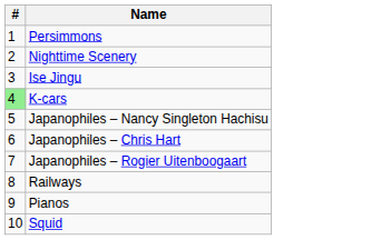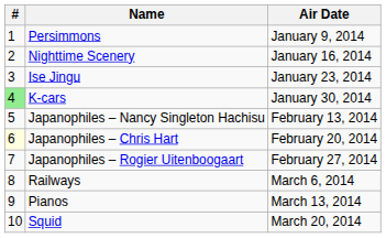 <table class="wikitable sortable">
 <tr>
 <th>#</th>
 <th>Name</th>
+<th>Air Date</th>
 </tr>
 <tr>
 <td>1</td>
 <td><a href='#'>Persimmons</a></td>
+<td>January 9, 2014</td>
 </tr>
 <tr>
 <td>2</td>
 <td><a href='#'>Nighttime Scenery</a></td>
+<td>January 16, 2014</td>
 </tr>
 <tr>
 <td>3</td>
 <td><a href='#'>Ise Jingu</a></td>
+<td>January 23, 2014</td>
 </tr>
 <tr>
 <td style="background: lightgreen;">4</td>
 <td><a href='#'>K-cars</a></td>
+<td>January 30, 2014</td>
 </tr>
 <tr>
 <td>5</td>
 <td>Japanophiles – Nancy Singleton Hachisu</td>
+<td>February 13, 2014</td>
 </tr>
 <tr>
-<td>6</td>
+<td style="background: lightyellow;">6</td>
 <td>Japanophiles – <a href='#'>Chris Hart</a></td>
+<td>February 20, 2014</td>
 </tr>
 <tr>
 <td>7</td>
 <td>Japanophiles – <a href='#'>Rogier Uitenboogaart</a></td>
+<td>February 27, 2014</td>
 </tr>
 <tr>
 <td>8</td>
 <td>Railways</td>
+<td>March 6, 2014</td>
 </tr>
 <tr>
 <td>9</td>
 <td>Pianos</td>
+<td>March 13, 2014</td>
 </tr>
 <tr>
 <td>10</td>
 <td><a href='#'>Squid</a></td>
+<td>March 20, 2014</td>
 </tr>
 </table>
